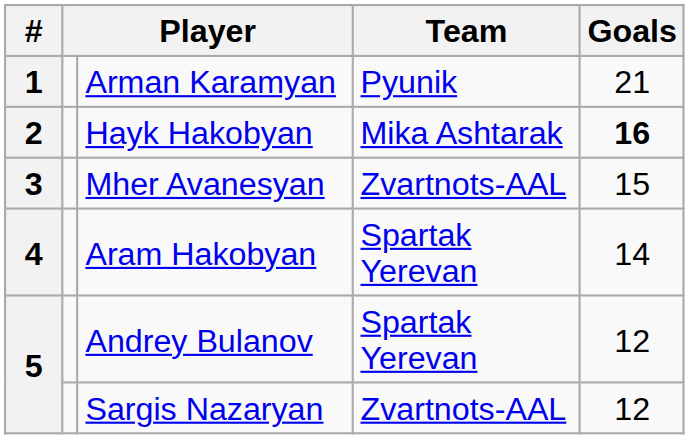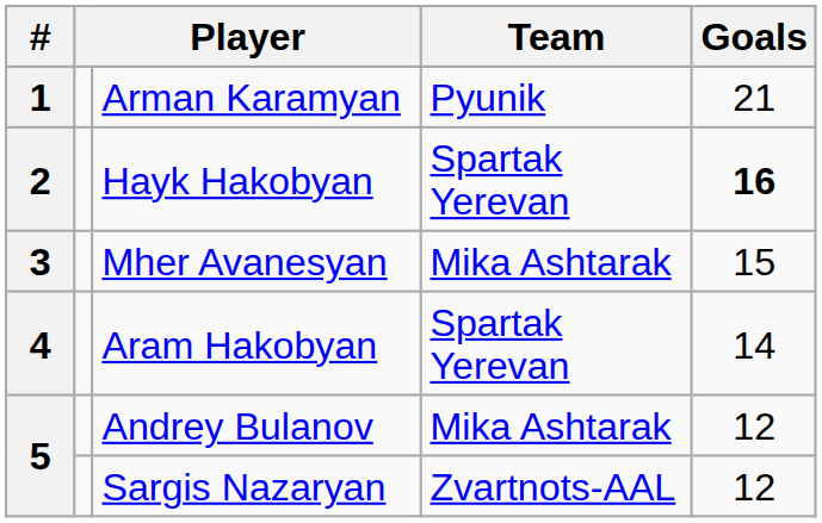 <table class="wikitable" style="font-size:95%;">
 <tr bgcolor="#efefef">
 <th width="20">#</th>
 <th width="130" colspan=2>Player</th>
 <th width="100">Team</th>
 <th width="30">Goals</th>
 </tr>
 <tr>
 <th>1</th>
 <td></td>
 <td><a href='#'>Arman Karamyan</a></td>
 <td><a href='#'>Pyunik</a></td>
 <td align=center>21</td>
 </tr>
 <tr>
 <th>2</th>
 <td></td>
 <td><a href='#'>Hayk Hakobyan</a></td>
-<td><a href='#'>Mika Ashtarak</a></td>
+<td><a href='#'>Spartak Yerevan</a></td>
 <td align=center><strong>16</strong></td>
 </tr>
 <tr>
 <th>3</th>
 <td></td>
 <td><a href='#'>Mher Avanesyan</a></td>
-<td><a href='#'>Zvartnots-AAL</a></td>
+<td><a href='#'>Mika Ashtarak</a></td>
 <td align=center>15</td>
 </tr>
 <tr>
 <th>4</th>
 <td></td>
 <td><a href='#'>Aram Hakobyan</a></td>
 <td><a href='#'>Spartak Yerevan</a></td>
 <td align=center>14</td>
 </tr>
 <tr>
 <th rowspan=2>5</th>
 <td></td>
 <td><a href='#'>Andrey Bulanov</a></td>
-<td><a href='#'>Spartak Yerevan</a></td>
+<td><a href='#'>Mika Ashtarak</a></td>
 <td align=center>12</td>
 </tr>
 <tr>
 <td></td>
 <td><a href='#'>Sargis Nazaryan</a></td>
 <td><a href='#'>Zvartnots-AAL</a></td>
 <td align=center>12</td>
 </tr>
 </table>
